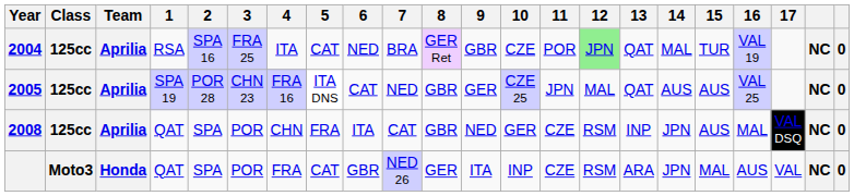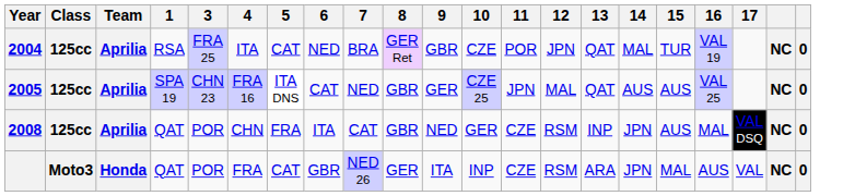 <table class="wikitable" style="text-align:center">
 <tr>
 <th>Year</th>
 <th>Class</th>
 <th>Team</th>
 <th>1</th>
-<th>2</th>
 <th>3</th>
 <th>4</th>
 <th>5</th>
 <th>6</th>
 <th>7</th>
 <th>8</th>
 <th>9</th>
 <th>10</th>
 <th>11</th>
 <th>12</th>
 <th>13</th>
 <th>14</th>
 <th>15</th>
 <th>16</th>
 <th>17</th>
 <th></th>
 <th></th>
 </tr>
 <tr>
 <th><a href='#'>2004</a></th>
 <th>125cc</th>
 <th><a href='#'>Aprilia</a></th>
 <td><a href='#'>RSA</a></td>
-<td style="background:#CFCFFF;"><a href='#'>SPA</a><br><small>16</small></td>
 <td style="background:#CFCFFF;"><a href='#'>FRA</a><br><small>25</small></td>
 <td><a href='#'>ITA</a></td>
 <td><a href='#'>CAT</a></td>
 <td><a href='#'>NED</a></td>
 <td><a href='#'>BRA</a></td>
 <td style="background:#EFCFFF;"><a href='#'>GER</a><br><small>Ret</small></td>
 <td><a href='#'>GBR</a></td>
 <td><a href='#'>CZE</a></td>
 <td><a href='#'>POR</a></td>
-<td style="background: lightgreen;"><a href='#'>JPN</a></td>
+<td><a href='#'>JPN</a></td>
 <td><a href='#'>QAT</a></td>
 <td><a href='#'>MAL</a></td>
 <td><a href='#'>TUR</a></td>
 <td style="background:#CFCFFF;"><a href='#'>VAL</a><br><small>19</small></td>
 <td></td>
 <th>NC</th>
 <th>0</th>
 </tr>
 <tr>
 <th><a href='#'>2005</a></th>
 <th>125cc</th>
 <th><a href='#'>Aprilia</a></th>
 <td style="background:#CFCFFF;"><a href='#'>SPA</a><br><small>19</small></td>
-<td style="background:#CFCFFF;"><a href='#'>POR</a><br><small>28</small></td>
 <td style="background:#CFCFFF;"><a href='#'>CHN</a><br><small>23</small></td>
 <td style="background:#CFCFFF;"><a href='#'>FRA</a><br><small>16</small></td>
 <td style="background:#FFFFFF;"><a href='#'>ITA</a><br><small>DNS</small></td>
 <td><a href='#'>CAT</a></td>
 <td><a href='#'>NED</a></td>
 <td><a href='#'>GBR</a></td>
 <td><a href='#'>GER</a></td>
 <td style="background:#CFCFFF;"><a href='#'>CZE</a><br><small>25</small></td>
 <td><a href='#'>JPN</a></td>
 <td><a href='#'>MAL</a></td>
 <td><a href='#'>QAT</a></td>
 <td><a href='#'>AUS</a></td>
 <td><a href='#'>AUS</a></td>
 <td style="background:#CFCFFF;"><a href='#'>VAL</a><br><small>25</small></td>
 <td></td>
 <th>NC</th>
 <th>0</th>
 </tr>
 <tr>
 <th><a href='#'>2008</a></th>
 <th>125cc</th>
 <th><a href='#'>Aprilia</a></th>
 <td><a href='#'>QAT</a></td>
-<td><a href='#'>SPA</a></td>
 <td><a href='#'>POR</a></td>
 <td><a href='#'>CHN</a></td>
 <td><a href='#'>FRA</a></td>
 <td><a href='#'>ITA</a></td>
 <td><a href='#'>CAT</a></td>
 <td><a href='#'>GBR</a></td>
 <td><a href='#'>NED</a></td>
 <td><a href='#'>GER</a></td>
 <td><a href='#'>CZE</a></td>
 <td><a href='#'>RSM</a></td>
 <td><a href='#'>INP</a></td>
 <td><a href='#'>JPN</a></td>
 <td><a href='#'>AUS</a></td>
 <td><a href='#'>MAL</a></td>
 <td style="background:#000000; color:#ffffff"><a href='#'><span>VAL</span></a><br><small>DSQ</small></td>
 <th>NC</th>
 <th>0</th>
 </tr>
 <tr>
 <th></th>
 <th>Moto3</th>
 <th><a href='#'>Honda</a></th>
 <td><a href='#'>QAT</a></td>
-<td><a href='#'>SPA</a></td>
 <td><a href='#'>POR</a></td>
 <td><a href='#'>FRA</a></td>
 <td><a href='#'>CAT</a></td>
 <td><a href='#'>GBR</a></td>
 <td style="background:#cfcfff;"><a href='#'>NED</a><br><small>26</small></td>
 <td><a href='#'>GER</a></td>
 <td><a href='#'>ITA</a></td>
 <td><a href='#'>INP</a></td>
 <td><a href='#'>CZE</a></td>
 <td><a href='#'>RSM</a></td>
 <td><a href='#'>ARA</a></td>
 <td><a href='#'>JPN</a></td>
 <td><a href='#'>MAL</a></td>
 <td><a href='#'>AUS</a></td>
 <td><a href='#'>VAL</a></td>
 <th>NC</th>
 <th>0</th>
 </tr>
 </table>
